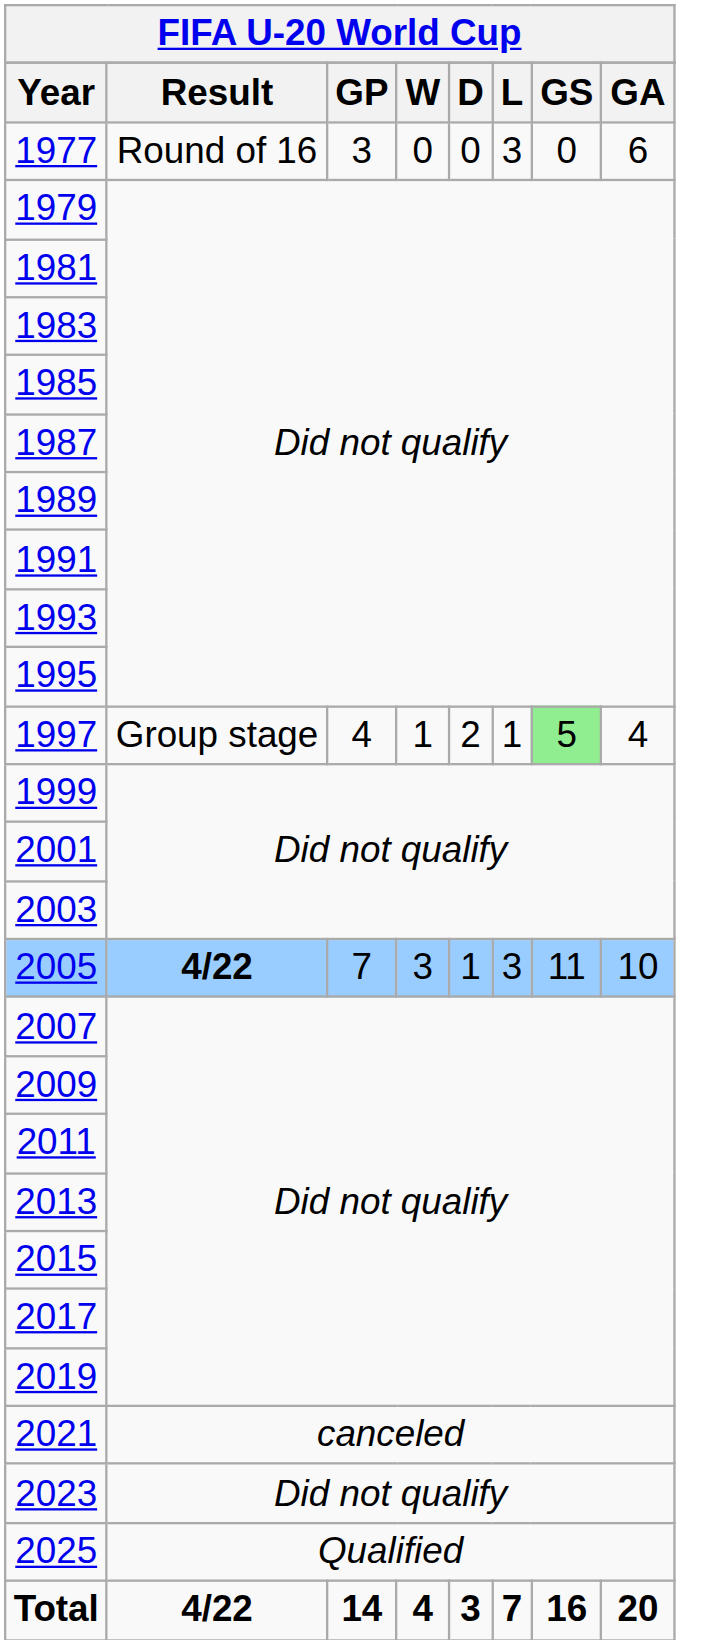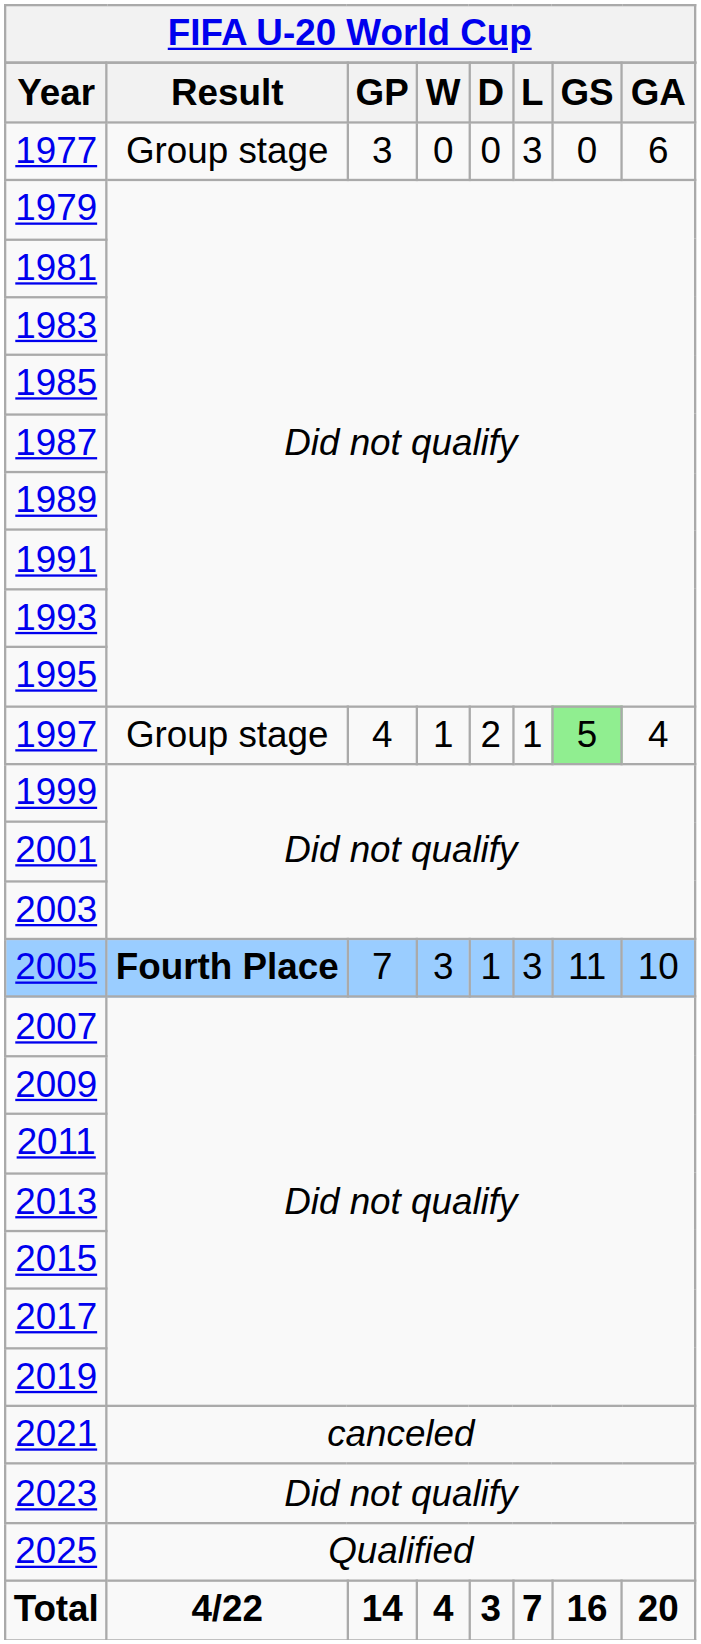 <table class="wikitable" style="text-align: center;">
 <tr>
 <th colspan="8"><a href='#'>FIFA U-20 World Cup</a></th>
 </tr>
 <tr>
 </tr>
 <tr>
 <th>Year</th>
 <th>Result</th>
 <th>GP</th>
 <th>W</th>
 <th>D</th>
 <th>L</th>
 <th>GS</th>
 <th>GA</th>
 </tr>
 <tr>
 <td> <a href='#'>1977</a></td>
-<td>Round of 16</td>
+<td>Group stage</td>
 <td>3</td>
 <td>0</td>
 <td>0</td>
 <td>3</td>
 <td>0</td>
 <td>6</td>
 </tr>
 <tr>
 <td> <a href='#'>1979</a></td>
 <td colspan="8" rowspan="9"><em>Did not qualify</em></td>
 </tr>
 <tr>
 <td> <a href='#'>1981</a></td>
 </tr>
 <tr>
 <td> <a href='#'>1983</a></td>
 </tr>
 <tr>
 <td> <a href='#'>1985</a></td>
 </tr>
 <tr>
 <td> <a href='#'>1987</a></td>
 </tr>
 <tr>
 <td> <a href='#'>1989</a></td>
 </tr>
 <tr>
 <td> <a href='#'>1991</a></td>
 </tr>
 <tr>
 <td> <a href='#'>1993</a></td>
 </tr>
 <tr>
 <td> <a href='#'>1995</a></td>
 </tr>
 <tr>
 <td> <a href='#'>1997</a></td>
 <td>Group stage</td>
 <td>4</td>
 <td>1</td>
 <td>2</td>
 <td>1</td>
 <td style="background: lightgreen;">5</td>
 <td>4</td>
 </tr>
 <tr>
 <td> <a href='#'>1999</a></td>
 <td colspan="8" rowspan="3"><em>Did not qualify</em></td>
 </tr>
 <tr>
 <td> <a href='#'>2001</a></td>
 </tr>
 <tr>
 <td> <a href='#'>2003</a></td>
 </tr>
 <tr style="background:#9acdff;">
 <td> <a href='#'>2005</a></td>
-<td><strong>4/22</strong></td>
+<td><strong>Fourth Place</strong></td>
 <td>7</td>
 <td>3</td>
 <td>1</td>
 <td>3</td>
 <td>11</td>
 <td>10</td>
 </tr>
 <tr>
 <td> <a href='#'>2007</a></td>
 <td colspan="8" rowspan="7"><em>Did not qualify</em></td>
 </tr>
 <tr>
 <td> <a href='#'>2009</a></td>
 </tr>
 <tr>
 <td> <a href='#'>2011</a></td>
 </tr>
 <tr>
 <td> <a href='#'>2013</a></td>
 </tr>
 <tr>
 <td> <a href='#'>2015</a></td>
 </tr>
 <tr>
 <td> <a href='#'>2017</a></td>
 </tr>
 <tr>
 <td> <a href='#'>2019</a></td>
 </tr>
 <tr>
 <td> <a href='#'>2021</a></td>
 <td colspan="8"><em>canceled</em></td>
 </tr>
 <tr>
 <td> <a href='#'>2023</a></td>
 <td colspan="8"><em>Did not qualify</em></td>
 </tr>
 <tr>
 <td> <a href='#'>2025</a></td>
 <td colspan="8"><em>Qualified</em></td>
 </tr>
 <tr>
 <td><strong>Total</strong></td>
 <td><strong>4/22</strong></td>
 <td><strong>14</strong></td>
 <td><strong>4</strong></td>
 <td><strong>3</strong></td>
 <td><strong>7</strong></td>
 <td><strong>16</strong></td>
 <td><strong>20</strong></td>
 </tr>
 </table>
